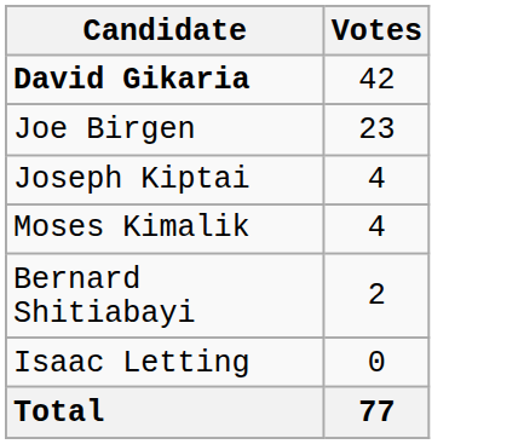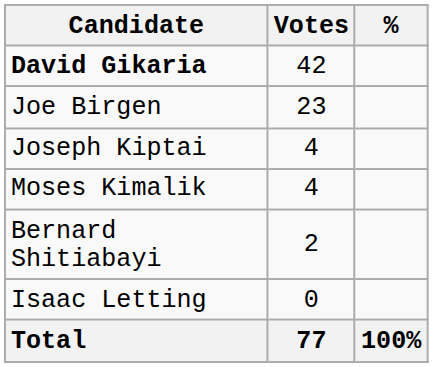 <table class="wikitable" style="text-align: center;">
 <tr>
 <th width="130">Candidate</th>
 <th>Votes</th>
+<th>%</th>
 </tr>
 <tr>
 <td style="text-align: left;"><strong>David Gikaria</strong></td>
 <td>42</td>
+<td></td>
 </tr>
 <tr>
 <td style="text-align: left;">Joe Birgen</td>
 <td>23</td>
+<td></td>
 </tr>
 <tr>
 <td style="text-align: left;">Joseph Kiptai</td>
 <td>4</td>
+<td></td>
 </tr>
 <tr>
 <td style="text-align: left;">Moses Kimalik</td>
 <td>4</td>
+<td></td>
 </tr>
 <tr>
 <td style="text-align: left;">Bernard Shitiabayi</td>
 <td>2</td>
+<td></td>
 </tr>
 <tr>
 <td style="text-align: left;">Isaac Letting</td>
 <td>0</td>
+<td></td>
 </tr>
 <tr>
 <th style="text-align: left;">Total</th>
 <th>77</th>
+<th>100%</th>
 </tr>
 </table>
